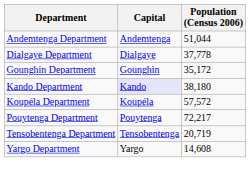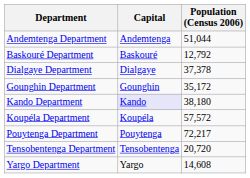 <table class="wikitable">
 <tr>
 <th>Department</th>
 <th>Capital</th>
 <th>Population <br>(Census 2006)</th>
 </tr>
 <tr>
 <td><a href='#'>Andemtenga Department</a></td>
 <td><a href='#'>Andemtenga</a></td>
 <td>51,044</td>
 </tr>
 <tr>
+<td><a href='#'>Baskouré Department</a></td>
+<td><a href='#'>Baskouré</a></td>
+<td>12,792</td>
+</tr>
+<tr>
 <td><a href='#'>Dialgaye Department</a></td>
 <td><a href='#'>Dialgaye</a></td>
-<td>37,778</td>
+<td>37,378</td>
 </tr>
 <tr>
 <td><a href='#'>Gounghin Department</a></td>
 <td><a href='#'>Gounghin</a></td>
 <td>35,172</td>
 </tr>
 <tr>
 <td><a href='#'>Kando Department</a></td>
 <td style="background: lavender;"><a href='#'>Kando</a></td>
 <td>38,180</td>
 </tr>
 <tr>
 <td><a href='#'>Koupéla Department</a></td>
 <td><a href='#'>Koupéla</a></td>
 <td>57,572</td>
 </tr>
 <tr>
 <td><a href='#'>Pouytenga Department</a></td>
 <td><a href='#'>Pouytenga</a></td>
 <td>72,217</td>
 </tr>
 <tr>
 <td><a href='#'>Tensobentenga Department</a></td>
 <td><a href='#'>Tensobentenga</a></td>
-<td>20,719</td>
+<td>20,720</td>
 </tr>
 <tr>
 <td><a href='#'>Yargo Department</a></td>
 <td>Yargo</td>
 <td>14,608</td>
 </tr>
 </table>
